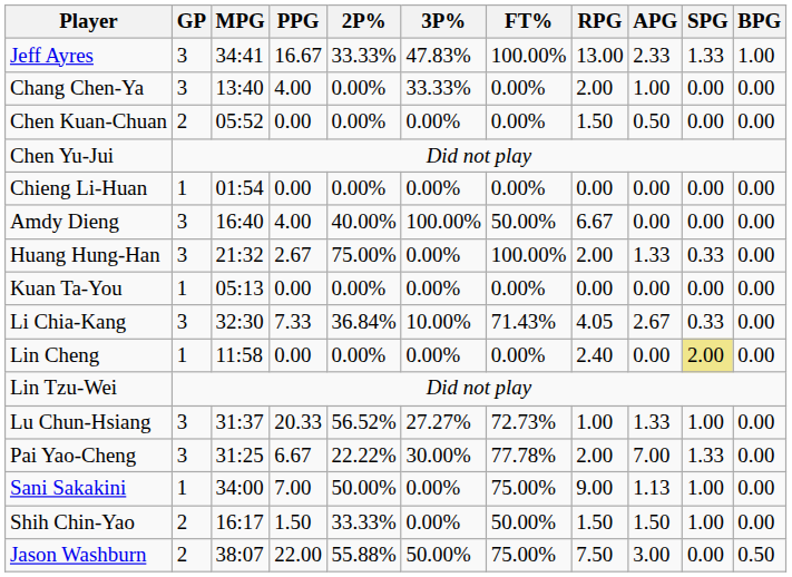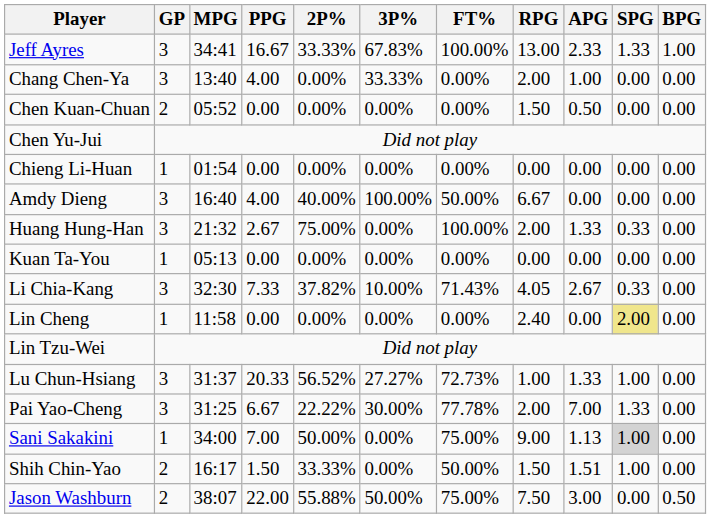 <table class="wikitable">
 <tr>
 <th>Player</th>
 <th>GP</th>
 <th>MPG</th>
 <th>PPG</th>
 <th>2P%</th>
 <th>3P%</th>
 <th>FT%</th>
 <th>RPG</th>
 <th>APG</th>
 <th>SPG</th>
 <th>BPG</th>
 </tr>
 <tr>
 <td><a href='#'>Jeff Ayres</a></td>
 <td>3</td>
 <td>34:41</td>
 <td>16.67</td>
 <td>33.33%</td>
-<td>47.83%</td>
+<td>67.83%</td>
 <td>100.00%</td>
 <td>13.00</td>
 <td>2.33</td>
 <td>1.33</td>
 <td>1.00</td>
 </tr>
 <tr>
 <td>Chang Chen-Ya</td>
 <td>3</td>
 <td>13:40</td>
 <td>4.00</td>
 <td>0.00%</td>
 <td>33.33%</td>
 <td>0.00%</td>
 <td>2.00</td>
 <td>1.00</td>
 <td>0.00</td>
 <td>0.00</td>
 </tr>
 <tr>
 <td>Chen Kuan-Chuan</td>
 <td>2</td>
 <td>05:52</td>
 <td>0.00</td>
 <td>0.00%</td>
 <td>0.00%</td>
 <td>0.00%</td>
 <td>1.50</td>
 <td>0.50</td>
 <td>0.00</td>
 <td>0.00</td>
 </tr>
 <tr>
 <td>Chen Yu-Jui</td>
 <td colspan=10 align=center><em>Did not play</em></td>
 </tr>
 <tr>
 <td>Chieng Li-Huan</td>
 <td>1</td>
 <td>01:54</td>
 <td>0.00</td>
 <td>0.00%</td>
 <td>0.00%</td>
 <td>0.00%</td>
 <td>0.00</td>
 <td>0.00</td>
 <td>0.00</td>
 <td>0.00</td>
 </tr>
 <tr>
 <td>Amdy Dieng</td>
 <td>3</td>
 <td>16:40</td>
 <td>4.00</td>
 <td>40.00%</td>
 <td>100.00%</td>
 <td>50.00%</td>
 <td>6.67</td>
 <td>0.00</td>
 <td>0.00</td>
 <td>0.00</td>
 </tr>
 <tr>
 <td>Huang Hung-Han</td>
 <td>3</td>
 <td>21:32</td>
 <td>2.67</td>
 <td>75.00%</td>
 <td>0.00%</td>
 <td>100.00%</td>
 <td>2.00</td>
 <td>1.33</td>
 <td>0.33</td>
 <td>0.00</td>
 </tr>
 <tr>
 <td>Kuan Ta-You</td>
 <td>1</td>
 <td>05:13</td>
 <td>0.00</td>
 <td>0.00%</td>
 <td>0.00%</td>
 <td>0.00%</td>
 <td>0.00</td>
 <td>0.00</td>
 <td>0.00</td>
 <td>0.00</td>
 </tr>
 <tr>
 <td>Li Chia-Kang</td>
 <td>3</td>
 <td>32:30</td>
 <td>7.33</td>
-<td>36.84%</td>
+<td>37.82%</td>
 <td>10.00%</td>
 <td>71.43%</td>
 <td>4.05</td>
 <td>2.67</td>
 <td>0.33</td>
 <td>0.00</td>
 </tr>
 <tr>
 <td>Lin Cheng</td>
 <td>1</td>
 <td>11:58</td>
 <td>0.00</td>
 <td>0.00%</td>
 <td>0.00%</td>
 <td>0.00%</td>
 <td>2.40</td>
 <td>0.00</td>
 <td style="background: khaki;">2.00</td>
 <td>0.00</td>
 </tr>
 <tr>
 <td>Lin Tzu-Wei</td>
 <td colspan=10 align=center><em>Did not play</em></td>
 </tr>
 <tr>
 <td>Lu Chun-Hsiang</td>
 <td>3</td>
 <td>31:37</td>
 <td>20.33</td>
 <td>56.52%</td>
 <td>27.27%</td>
 <td>72.73%</td>
 <td>1.00</td>
 <td>1.33</td>
 <td>1.00</td>
 <td>0.00</td>
 </tr>
 <tr>
 <td>Pai Yao-Cheng</td>
 <td>3</td>
 <td>31:25</td>
 <td>6.67</td>
 <td>22.22%</td>
 <td>30.00%</td>
 <td>77.78%</td>
 <td>2.00</td>
 <td>7.00</td>
 <td>1.33</td>
 <td>0.00</td>
 </tr>
 <tr>
 <td><a href='#'>Sani Sakakini</a></td>
 <td>1</td>
 <td>34:00</td>
 <td>7.00</td>
 <td>50.00%</td>
 <td>0.00%</td>
 <td>75.00%</td>
 <td>9.00</td>
 <td>1.13</td>
-<td>1.00</td>
+<td style="background: lightgrey;">1.00</td>
 <td>0.00</td>
 </tr>
 <tr>
 <td>Shih Chin-Yao</td>
 <td>2</td>
 <td>16:17</td>
 <td>1.50</td>
 <td>33.33%</td>
 <td>0.00%</td>
 <td>50.00%</td>
 <td>1.50</td>
-<td>1.50</td>
+<td>1.51</td>
 <td>1.00</td>
 <td>0.00</td>
 </tr>
 <tr>
 <td><a href='#'>Jason Washburn</a></td>
 <td>2</td>
 <td>38:07</td>
 <td>22.00</td>
 <td>55.88%</td>
 <td>50.00%</td>
 <td>75.00%</td>
 <td>7.50</td>
 <td>3.00</td>
 <td>0.00</td>
 <td>0.50</td>
 </tr>
 </table>
